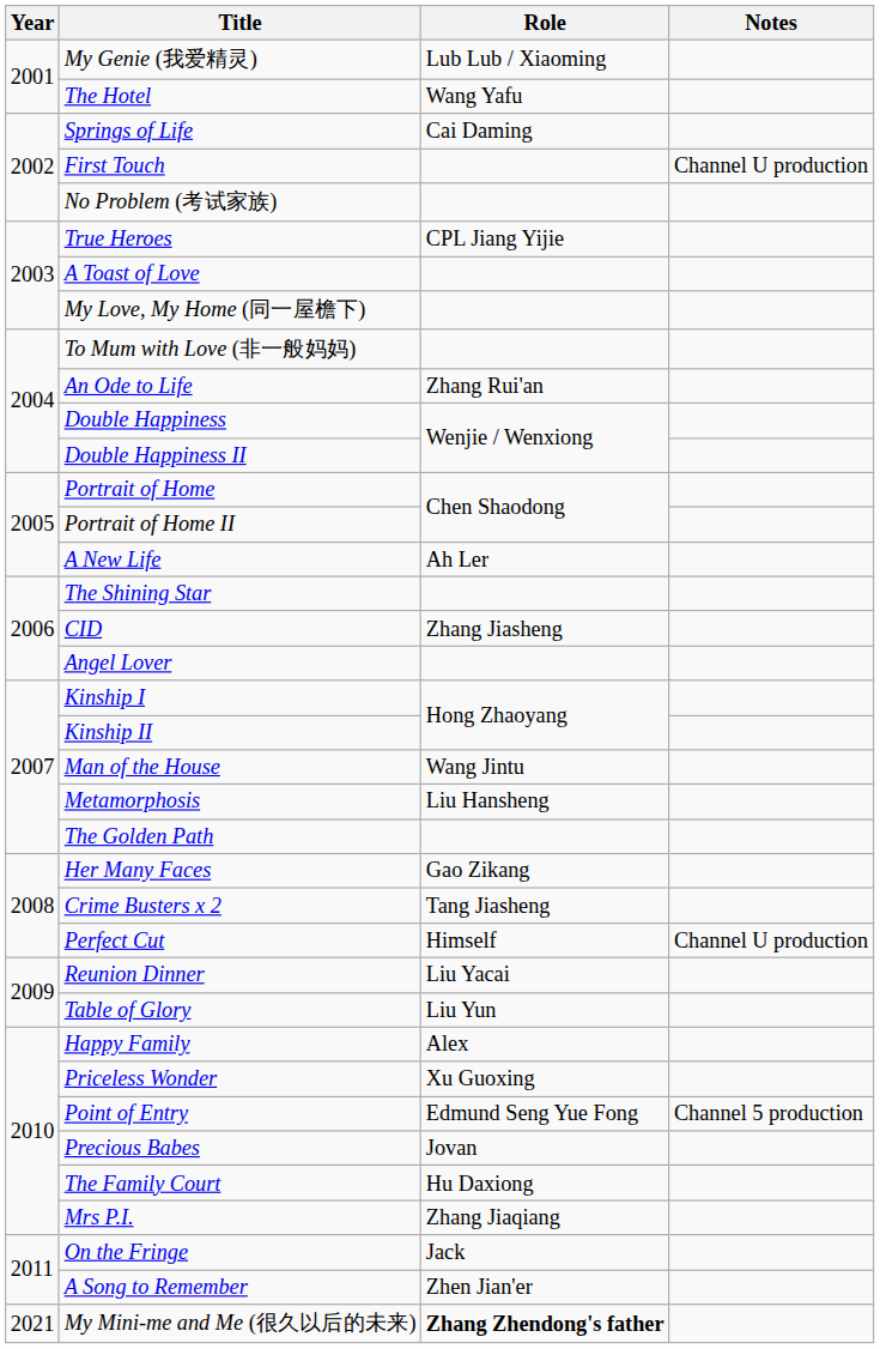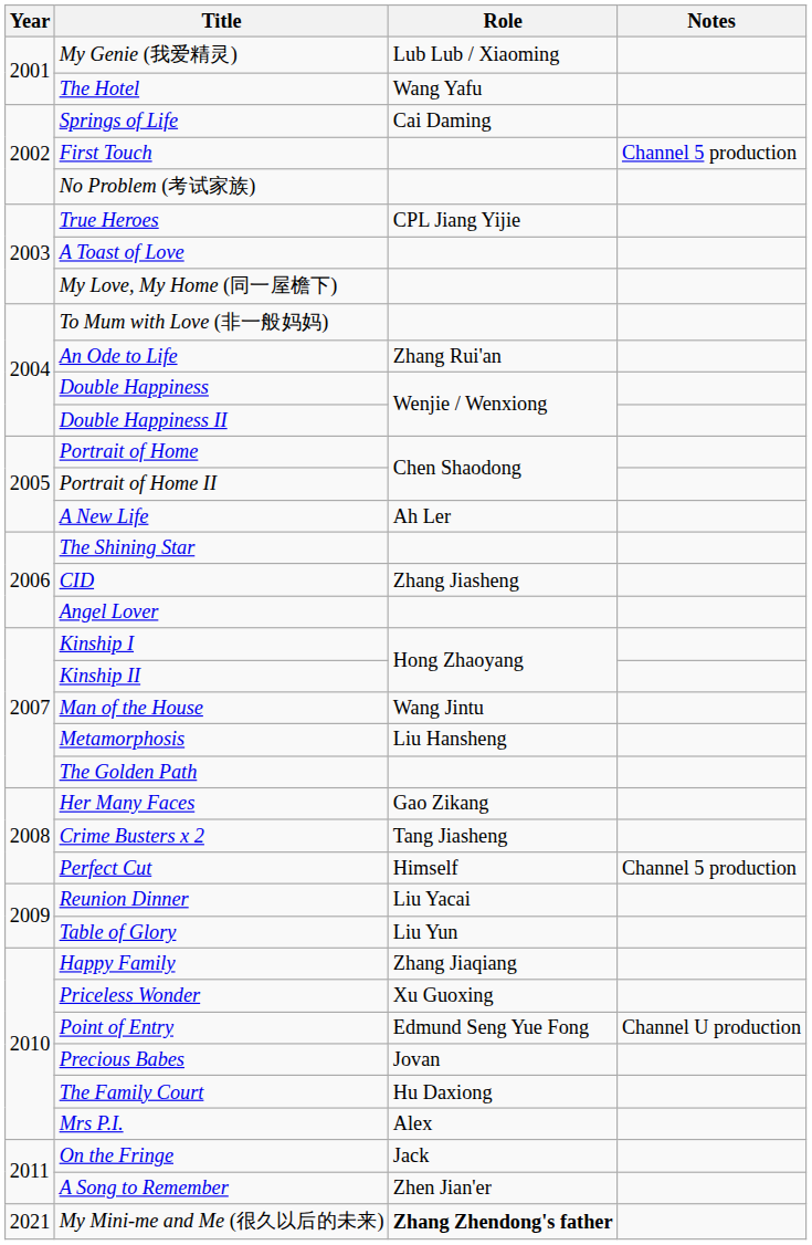 <table class="wikitable sortable">
 <tr>
 <th>Year</th>
 <th>Title</th>
 <th>Role</th>
 <th class="unsortable">Notes</th>
 </tr>
 <tr>
 <td rowspan="2">2001</td>
 <td><em>My Genie</em> (我爱精灵)</td>
 <td>Lub Lub / Xiaoming</td>
 <td></td>
 </tr>
 <tr>
 <td><em><a href='#'>The Hotel</a></em></td>
 <td>Wang Yafu</td>
 <td></td>
 </tr>
 <tr>
 <td rowspan="3">2002</td>
 <td><em><a href='#'>Springs of Life</a></em></td>
 <td>Cai Daming</td>
 <td></td>
 </tr>
 <tr>
 <td><em><a href='#'>First Touch</a></em></td>
 <td></td>
-<td>Channel U production</td>
+<td><a href='#'>Channel 5</a> production</td>
 </tr>
 <tr>
 <td><em>No Problem</em> (考试家族)</td>
 <td></td>
 <td></td>
 </tr>
 <tr>
 <td rowspan="3">2003</td>
 <td><em><a href='#'>True Heroes</a></em></td>
 <td>CPL Jiang Yijie</td>
 <td></td>
 </tr>
 <tr>
 <td><em><a href='#'>A Toast of Love</a></em></td>
 <td></td>
 <td></td>
 </tr>
 <tr>
 <td><em>My Love, My Home</em> (同一屋檐下)</td>
 <td></td>
 <td></td>
 </tr>
 <tr>
 <td rowspan="4">2004</td>
 <td><em>To Mum with Love</em> (非一般妈妈)</td>
 <td></td>
 <td></td>
 </tr>
 <tr>
 <td><em><a href='#'>An Ode to Life</a></em></td>
 <td>Zhang Rui'an</td>
 <td></td>
 </tr>
 <tr>
 <td><em><a href='#'>Double Happiness</a></em></td>
 <td rowspan="2">Wenjie / Wenxiong</td>
 <td></td>
 </tr>
 <tr>
 <td><em><a href='#'>Double Happiness II</a></em></td>
 <td></td>
 </tr>
 <tr>
 <td rowspan="3">2005</td>
 <td><em><a href='#'>Portrait of Home</a></em></td>
 <td rowspan="2">Chen Shaodong</td>
 <td></td>
 </tr>
 <tr>
 <td><em>Portrait of Home II</em></td>
 <td></td>
 </tr>
 <tr>
 <td><em><a href='#'>A New Life</a></em></td>
 <td>Ah Ler</td>
 <td></td>
 </tr>
 <tr>
 <td rowspan="3">2006</td>
 <td><em><a href='#'>The Shining Star</a></em></td>
 <td></td>
 <td></td>
 </tr>
 <tr>
 <td><em><a href='#'>CID</a></em></td>
 <td>Zhang Jiasheng</td>
 <td></td>
 </tr>
 <tr>
 <td><em><a href='#'>Angel Lover</a></em></td>
 <td></td>
 <td></td>
 </tr>
 <tr>
 <td rowspan="5">2007</td>
 <td><em><a href='#'>Kinship I</a></em></td>
 <td rowspan="2">Hong Zhaoyang</td>
 <td></td>
 </tr>
 <tr>
 <td><em><a href='#'>Kinship II</a></em></td>
 <td></td>
 </tr>
 <tr>
 <td><em><a href='#'>Man of the House</a></em></td>
 <td>Wang Jintu</td>
 <td></td>
 </tr>
 <tr>
 <td><em><a href='#'>Metamorphosis</a></em></td>
 <td>Liu Hansheng</td>
 <td></td>
 </tr>
 <tr>
 <td><em><a href='#'>The Golden Path</a></em></td>
 <td></td>
 <td></td>
 </tr>
 <tr>
 <td rowspan="3">2008</td>
 <td><em><a href='#'>Her Many Faces</a></em></td>
 <td>Gao Zikang</td>
 <td></td>
 </tr>
 <tr>
 <td><em><a href='#'>Crime Busters x 2</a></em></td>
 <td>Tang Jiasheng</td>
 <td></td>
 </tr>
 <tr>
 <td><em><a href='#'>Perfect Cut</a></em></td>
 <td>Himself</td>
-<td>Channel U production</td>
+<td>Channel 5 production</td>
 </tr>
 <tr>
 <td rowspan="2">2009</td>
 <td><em><a href='#'>Reunion Dinner</a></em></td>
 <td>Liu Yacai</td>
 <td></td>
 </tr>
 <tr>
 <td><em><a href='#'>Table of Glory</a></em></td>
 <td>Liu Yun</td>
 <td></td>
 </tr>
 <tr>
 <td rowspan="6">2010</td>
 <td><em><a href='#'>Happy Family</a></em></td>
-<td>Alex</td>
+<td>Zhang Jiaqiang</td>
 <td></td>
 </tr>
 <tr>
 <td><em><a href='#'>Priceless Wonder</a></em></td>
 <td>Xu Guoxing</td>
 <td></td>
 </tr>
 <tr>
 <td><em><a href='#'>Point of Entry</a></em></td>
 <td>Edmund Seng Yue Fong</td>
-<td>Channel 5 production</td>
+<td>Channel U production</td>
 </tr>
 <tr>
 <td><em><a href='#'>Precious Babes</a></em></td>
 <td>Jovan</td>
 <td></td>
 </tr>
 <tr>
 <td><em><a href='#'>The Family Court</a></em></td>
 <td>Hu Daxiong</td>
 <td></td>
 </tr>
 <tr>
 <td><em><a href='#'>Mrs P.I.</a></em></td>
-<td>Zhang Jiaqiang</td>
+<td>Alex</td>
 <td></td>
 </tr>
 <tr>
 <td rowspan="2">2011</td>
 <td><em><a href='#'>On the Fringe</a></em></td>
 <td>Jack</td>
 <td></td>
 </tr>
 <tr>
 <td><em><a href='#'>A Song to Remember</a></em></td>
 <td>Zhen Jian'er</td>
 <td></td>
 </tr>
 <tr>
 <td rowspan="1">2021</td>
 <td><em>My Mini-me and Me</em> (很久以后的未来)</td>
 <td><strong>Zhang Zhendong's father</strong></td>
 <td></td>
 </tr>
 </table>
